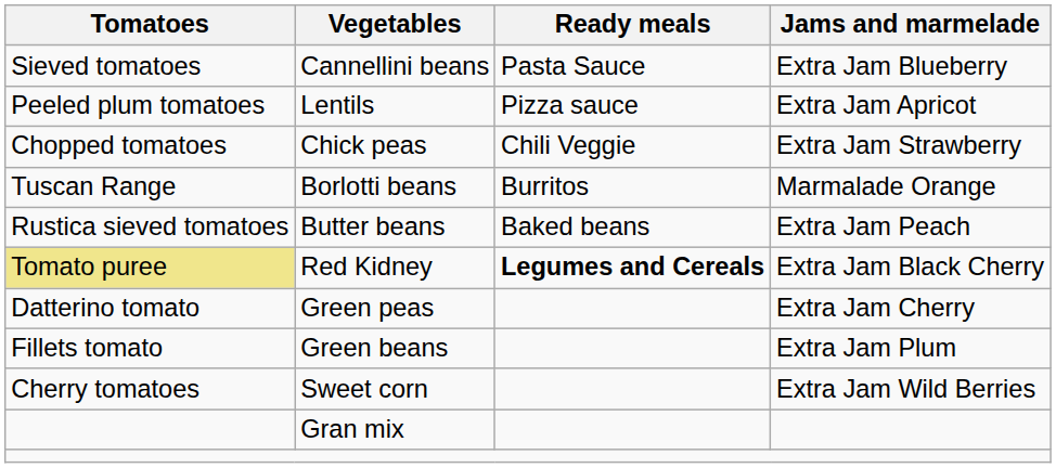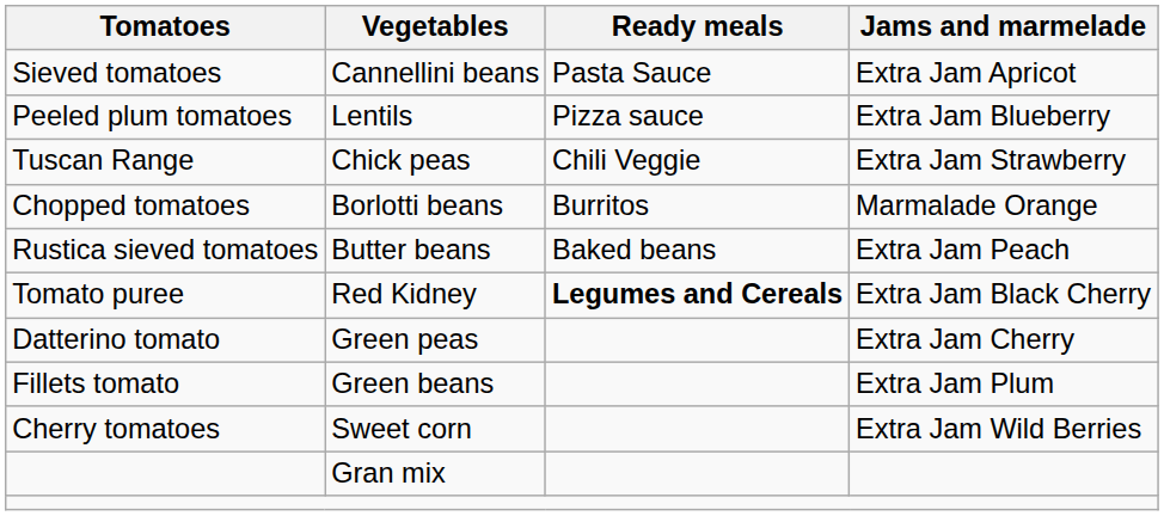 <table class="wikitable">
 <tr>
 <th>Tomatoes</th>
 <th>Vegetables</th>
 <th>Ready meals</th>
 <th>Jams and marmelade</th>
 </tr>
 <tr>
 <td>Sieved tomatoes</td>
 <td>Cannellini beans</td>
 <td>Pasta Sauce</td>
-<td>Extra Jam Blueberry</td>
+<td>Extra Jam Apricot</td>
 </tr>
 <tr>
 <td>Peeled plum tomatoes</td>
 <td>Lentils</td>
 <td>Pizza sauce</td>
-<td>Extra Jam Apricot</td>
+<td>Extra Jam Blueberry</td>
 </tr>
 <tr>
-<td>Chopped tomatoes</td>
+<td>Tuscan Range</td>
 <td>Chick peas</td>
 <td>Chili Veggie</td>
 <td>Extra Jam Strawberry</td>
 </tr>
 <tr>
-<td>Tuscan Range</td>
+<td>Chopped tomatoes</td>
 <td>Borlotti beans</td>
 <td>Burritos</td>
 <td>Marmalade Orange</td>
 </tr>
 <tr>
 <td>Rustica sieved tomatoes</td>
 <td>Butter beans</td>
 <td>Baked beans</td>
 <td>Extra Jam Peach</td>
 </tr>
 <tr>
-<td style="background: khaki;">Tomato puree</td>
+<td>Tomato puree</td>
 <td>Red Kidney</td>
 <td><strong>Legumes and Cereals</strong></td>
 <td>Extra Jam Black Cherry</td>
 </tr>
 <tr>
 <td>Datterino tomato</td>
 <td>Green peas</td>
 <td></td>
 <td>Extra Jam Cherry</td>
 </tr>
 <tr>
 <td>Fillets tomato</td>
 <td>Green beans</td>
 <td></td>
 <td>Extra Jam Plum</td>
 </tr>
 <tr>
 <td>Cherry tomatoes</td>
 <td>Sweet corn</td>
 <td></td>
 <td>Extra Jam Wild Berries</td>
 </tr>
 <tr>
 <td></td>
 <td>Gran mix</td>
 <td></td>
 <td></td>
 </tr>
 <tr>
 <td colspan="4" style="text-align: center;"></td>
 </tr>
 </table>
